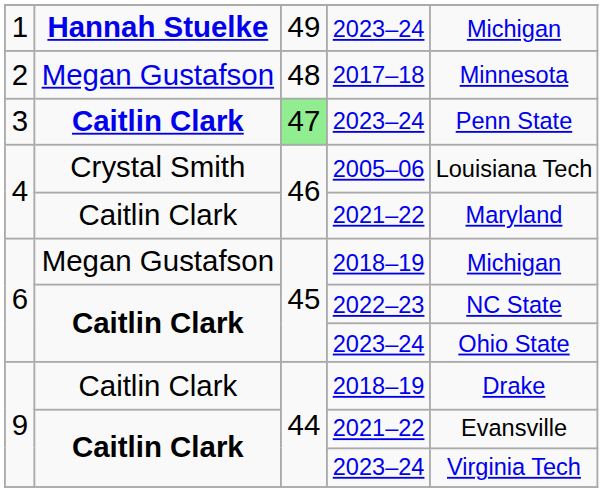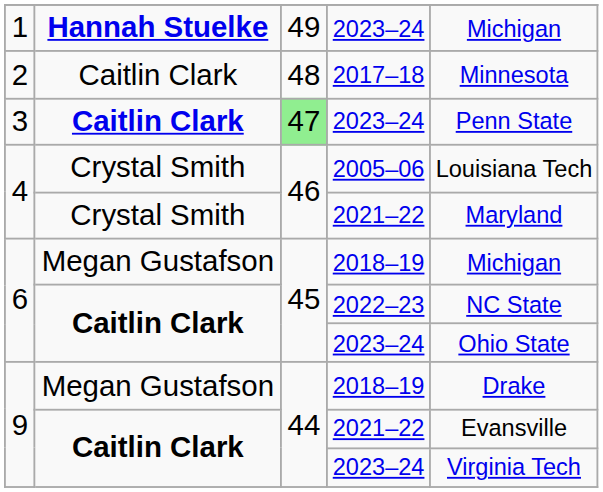 <table class="wikitable sortable" style="text-align: center">
 <tr>
 </tr>
 <tr>
 <td>1</td>
 <td><strong><a href='#'>Hannah Stuelke</a></strong></td>
 <td>49</td>
 <td style="font-size:80%;"><a href='#'>2023–24</a></td>
 <td style="font-size:80%;"><a href='#'>Michigan</a></td>
 </tr>
 <tr>
 <td>2</td>
-<td><a href='#'>Megan Gustafson</a></td>
+<td>Caitlin Clark</td>
 <td>48</td>
 <td style="font-size:80%;"><a href='#'>2017–18</a></td>
 <td style="font-size:80%;"><a href='#'>Minnesota</a></td>
 </tr>
 <tr>
 <td>3</td>
 <td><strong><a href='#'>Caitlin Clark</a></strong></td>
 <td style="background: lightgreen;">47</td>
 <td style="font-size:80%;"><a href='#'>2023–24</a></td>
 <td style="font-size:80%;"><a href='#'>Penn State</a></td>
 </tr>
 <tr>
 <td rowspan=2>4</td>
 <td>Crystal Smith</td>
 <td rowspan=2>46</td>
 <td style="font-size:80%;"><a href='#'>2005–06</a></td>
 <td style="font-size:80%;">Louisiana Tech</td>
 </tr>
 <tr>
-<td>Caitlin Clark</td>
+<td>Crystal Smith</td>
 <td style="font-size:80%;"><a href='#'>2021–22</a></td>
 <td style="font-size:80%;"><a href='#'>Maryland</a></td>
 </tr>
 <tr>
 <td rowspan=3>6</td>
 <td>Megan Gustafson</td>
 <td rowspan=3>45</td>
 <td style="font-size:80%;"><a href='#'>2018–19</a></td>
 <td style="font-size:80%;"><a href='#'>Michigan</a></td>
 </tr>
 <tr>
 <td rowspan=2><strong>Caitlin Clark</strong></td>
 <td style="font-size:80%;"><a href='#'>2022–23</a></td>
 <td style="font-size:80%;"><a href='#'>NC State</a></td>
 </tr>
 <tr>
 <td style="font-size:80%;"><a href='#'>2023–24</a></td>
 <td style="font-size:80%;"><a href='#'>Ohio State</a></td>
 </tr>
 <tr>
 <td rowspan=3>9</td>
-<td>Caitlin Clark</td>
+<td>Megan Gustafson</td>
 <td rowspan=3>44</td>
 <td style="font-size:80%;"><a href='#'>2018–19</a></td>
 <td style="font-size:80%;"><a href='#'>Drake</a></td>
 </tr>
 <tr>
 <td rowspan=2><strong>Caitlin Clark</strong></td>
 <td style="font-size:80%;"><a href='#'>2021–22</a></td>
 <td style="font-size:80%;">Evansville</td>
 </tr>
 <tr>
 <td style="font-size:80%;"><a href='#'>2023–24</a></td>
 <td style="font-size:80%;"><a href='#'>Virginia Tech</a></td>
 </tr>
 </table>
